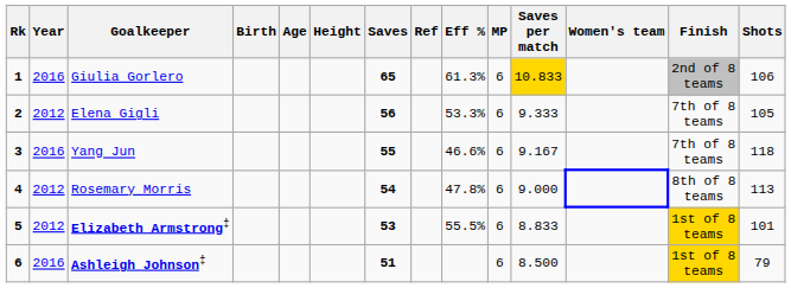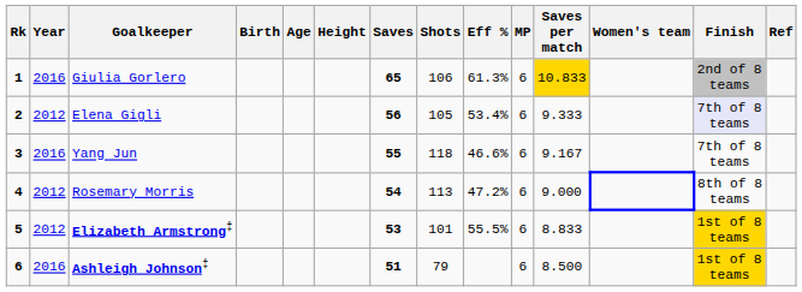 <table class="wikitable sortable" style="text-align: center; font-size: 80%; margin-left: 1em;">
 <tr>
 <th>Rk</th>
 <th>Year</th>
 <th>Goalkeeper</th>
 <th>Birth</th>
 <th>Age</th>
 <th>Height</th>
 <th>Saves</th>
-<th class="unsortable">Ref</th>
+<th>Shots</th>
 <th>Eff %</th>
 <th>MP</th>
 <th>Saves<br>per<br>match</th>
 <th>Women's team</th>
 <th>Finish</th>
-<th>Shots</th>
+<th class="unsortable">Ref</th>
 </tr>
 <tr>
 <td><strong>1</strong></td>
 <td><a href='#'>2016</a></td>
 <td style="text-align: left;" data-sort-value="Gorlero, Giulia"><a href='#'>Giulia Gorlero</a></td>
 <td></td>
 <td></td>
 <td></td>
 <td><strong>65</strong></td>
-<td></td>
+<td>106</td>
 <td>61.3%</td>
 <td>6</td>
 <td style="background: gold;">10.833</td>
 <td style="text-align: left;"></td>
 <td style="background-color: silver;">2nd of 8<br>teams</td>
-<td>106</td>
+<td></td>
 </tr>
 <tr>
 <td><strong>2</strong></td>
 <td><a href='#'>2012</a></td>
 <td style="text-align: left;" data-sort-value="Gigli, Elena"><a href='#'>Elena Gigli</a></td>
 <td></td>
 <td></td>
 <td></td>
 <td><strong>56</strong></td>
-<td></td>
-<td>53.3%</td>
+<td>105</td>
+<td>53.4%</td>
 <td>6</td>
 <td>9.333</td>
 <td style="text-align: left;"></td>
-<td>7th of 8<br>teams</td>
-<td>105</td>
+<td style="background: lavender;">7th of 8<br>teams</td>
+<td></td>
 </tr>
 <tr>
 <td><strong>3</strong></td>
 <td><a href='#'>2016</a></td>
 <td style="text-align: left;" data-sort-value="Yang, Jun"><a href='#'>Yang Jun</a></td>
 <td></td>
 <td></td>
 <td></td>
 <td><strong>55</strong></td>
-<td></td>
+<td>118</td>
 <td>46.6%</td>
 <td>6</td>
 <td>9.167</td>
 <td style="text-align: left;"></td>
 <td>7th of 8<br>teams</td>
-<td>118</td>
+<td></td>
 </tr>
 <tr>
 <td><strong>4</strong></td>
 <td><a href='#'>2012</a></td>
 <td style="text-align: left;" data-sort-value="Morris, Rosemary"><a href='#'>Rosemary Morris</a></td>
 <td></td>
 <td></td>
 <td></td>
 <td><strong>54</strong></td>
-<td></td>
-<td>47.8%</td>
+<td>113</td>
+<td>47.2%</td>
 <td>6</td>
 <td>9.000</td>
 <td style="border: 2px solid blue; text-align: left;"></td>
 <td>8th of 8<br>teams</td>
-<td>113</td>
+<td></td>
 </tr>
 <tr>
 <td><strong>5</strong></td>
 <td><a href='#'>2012</a></td>
 <td style="text-align: left;" data-sort-value="Armstrong, Elizabeth"><strong><a href='#'>Elizabeth Armstrong</a></strong><sup>‡</sup></td>
 <td></td>
 <td></td>
 <td></td>
 <td><strong>53</strong></td>
-<td></td>
+<td>101</td>
 <td>55.5%</td>
 <td>6</td>
 <td>8.833</td>
 <td style="text-align: left;"></td>
 <td style="background-color: gold;">1st of 8<br>teams</td>
-<td>101</td>
+<td></td>
 </tr>
 <tr>
 <td><strong>6</strong></td>
 <td><a href='#'>2016</a></td>
 <td style="text-align: left;" data-sort-value="Johnson, Ashleigh"><strong><a href='#'>Ashleigh Johnson</a></strong><sup>‡</sup></td>
 <td></td>
 <td></td>
 <td></td>
 <td><strong>51</strong></td>
-<td></td>
+<td>79</td>
 <td><strong></strong></td>
 <td>6</td>
 <td>8.500</td>
 <td style="text-align: left;"></td>
 <td style="background-color: gold;">1st of 8<br>teams</td>
-<td>79</td>
+<td></td>
 </tr>
 </table>
